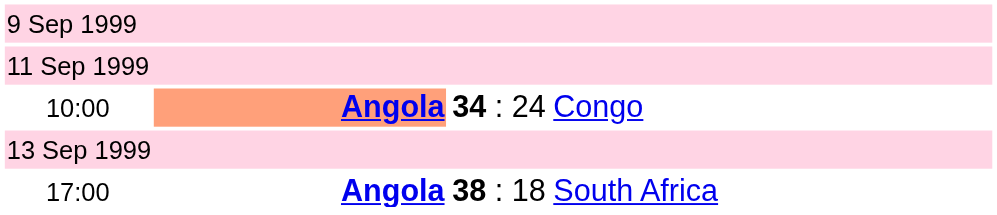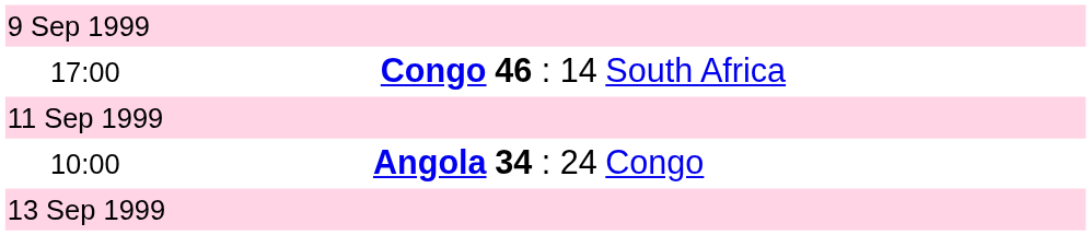 <table style="text-align:center; float:left; margin-right:1em;">
 <tr>
 <th width=15%></th>
 <th width=30%></th>
 <th width=10%></th>
 <th width=30%></th>
 <th width=15%></th>
 </tr>
 <tr align="left" bgcolor=#ffd4e4>
 <td colspan=5><small>9 Sep 1999</small></td>
 </tr>
+<tr>
+<td><small>17:00</small></td>
+<td align="right"><strong><a href='#'>Congo</a></strong> </td>
+<td><strong>46</strong> : 14</td>
+<td align="left"> <a href='#'>South Africa</a></td>
+<td></td>
+</tr>
 <tr align="left" bgcolor=#ffd4e4>
 <td colspan=5><small>11 Sep 1999</small></td>
 </tr>
 <tr>
 <td><small>10:00</small></td>
-<td align="right" style="background: lightsalmon;"><strong><a href='#'>Angola</a></strong> </td>
+<td align="right"><strong><a href='#'>Angola</a></strong> </td>
 <td><strong>34</strong> : 24</td>
 <td align="left"> <a href='#'>Congo</a></td>
 <td></td>
 </tr>
 <tr align="left" bgcolor=#ffd4e4>
 <td colspan=5><small>13 Sep 1999</small></td>
 </tr>
-<tr>
-<td><small>17:00</small></td>
-<td align="right"><strong><a href='#'>Angola</a></strong> </td>
-<td><strong>38</strong> : 18</td>
-<td align="left"> <a href='#'>South Africa</a></td>
-<td></td>
-</tr>
 </table>
